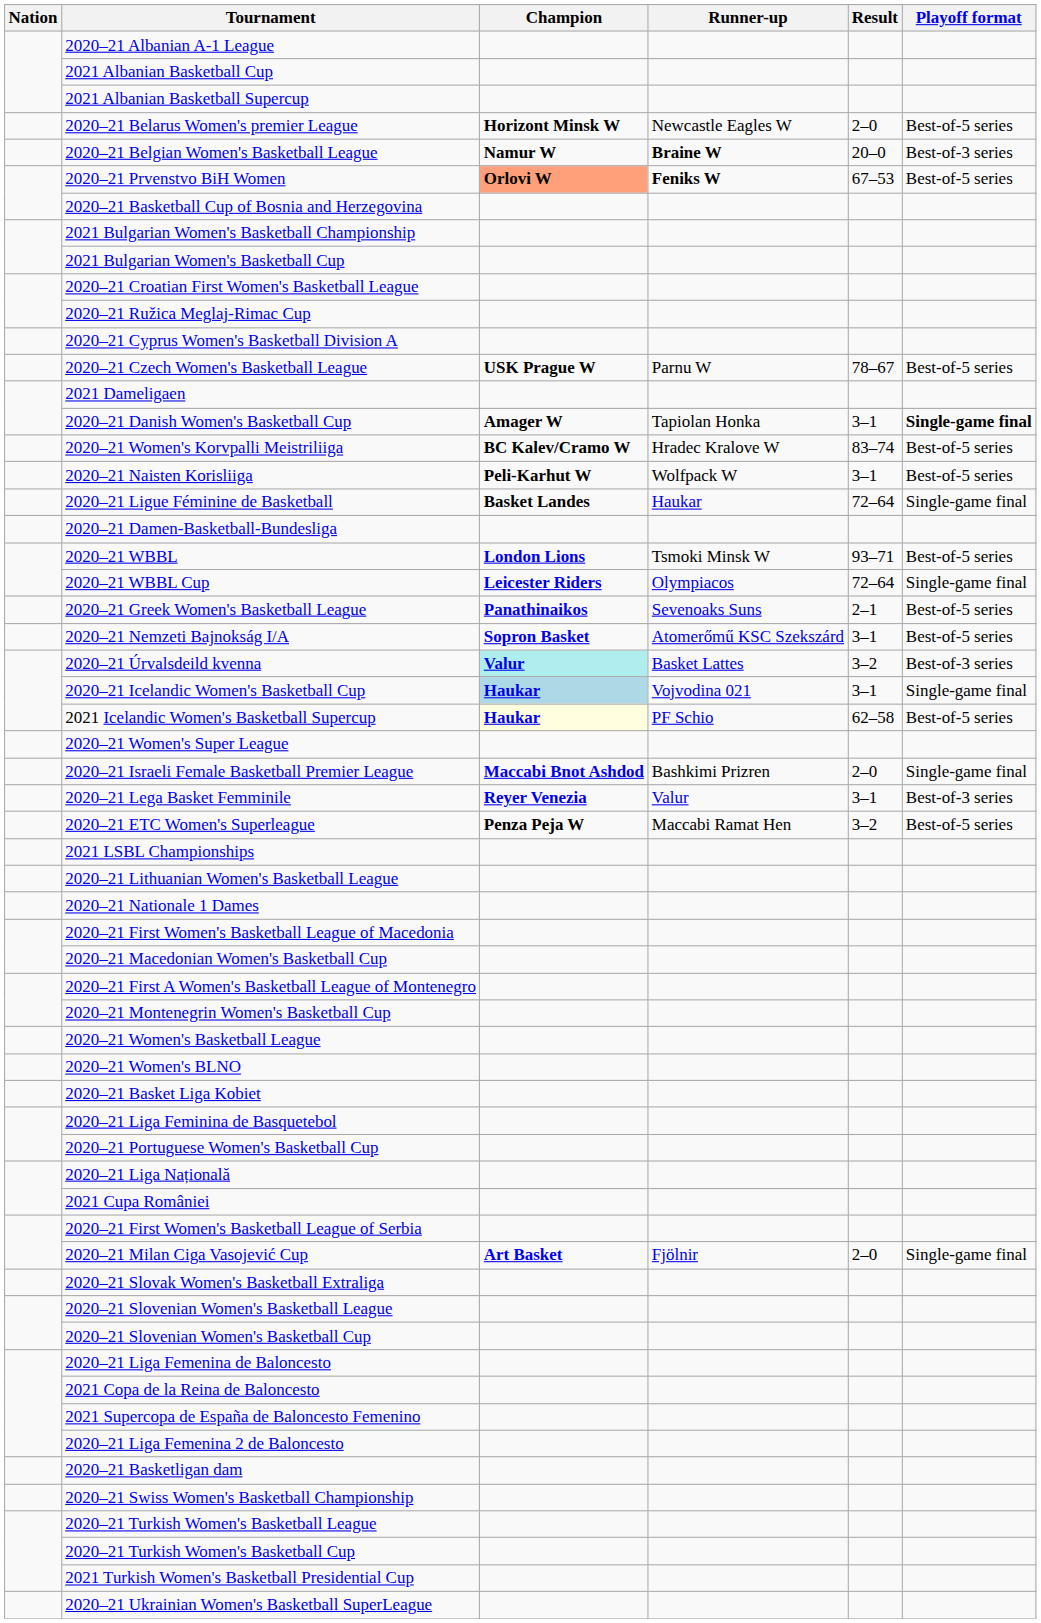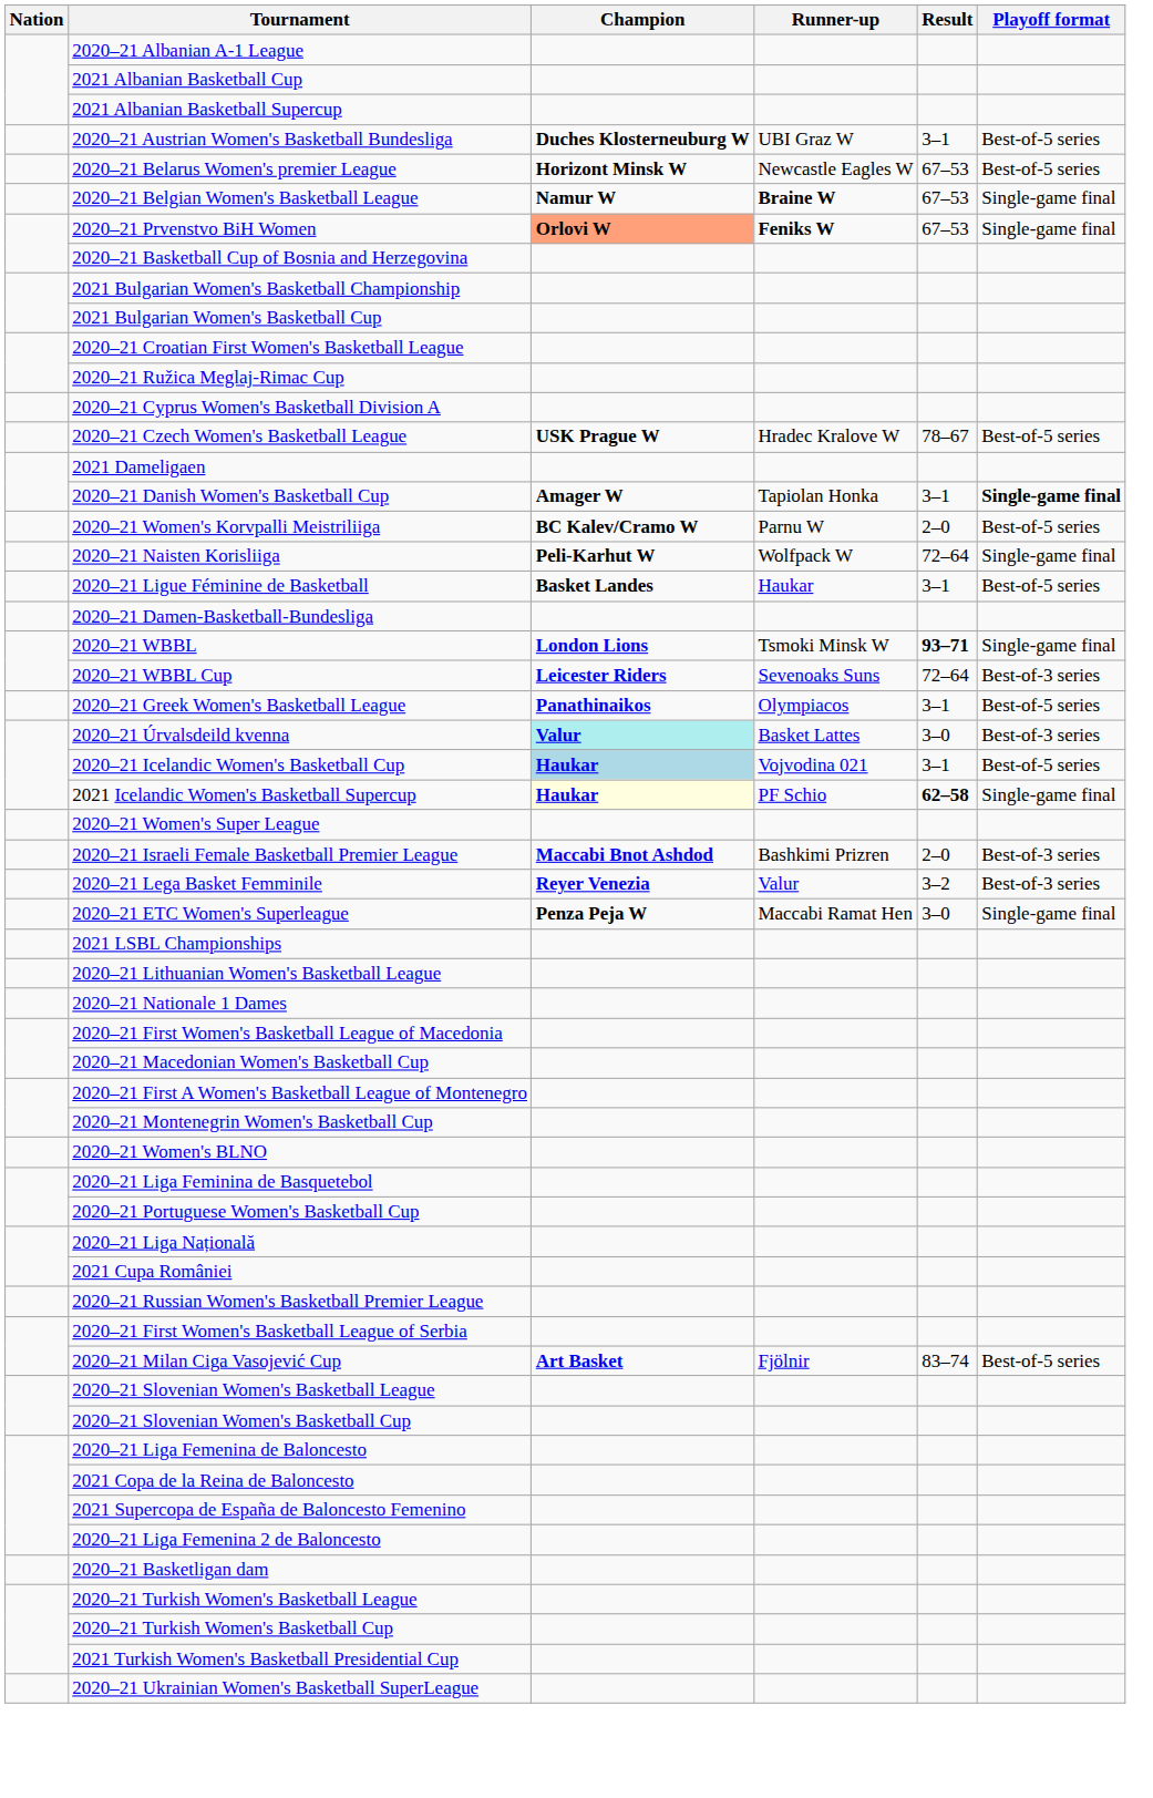 <table class="wikitable">
 <tr>
 <th>Nation</th>
 <th>Tournament</th>
 <th>Champion</th>
 <th>Runner-up</th>
 <th>Result</th>
 <th><a href='#'>Playoff format</a></th>
 </tr>
 <tr>
 <td rowspan="3"></td>
 <td><a href='#'>2020–21 Albanian A-1 League</a></td>
 <td></td>
 <td></td>
 <td></td>
 <td></td>
 </tr>
 <tr>
 <td><a href='#'>2021 Albanian Basketball Cup</a></td>
 <td></td>
 <td></td>
 <td></td>
 <td></td>
 </tr>
 <tr>
 <td><a href='#'>2021 Albanian Basketball Supercup</a></td>
 <td></td>
 <td></td>
 <td></td>
 <td></td>
 </tr>
 <tr>
 <td></td>
+<td><a href='#'>2020–21 Austrian Women's Basketball Bundesliga</a></td>
+<td><strong>Duches Klosterneuburg W</strong></td>
+<td>UBI Graz W</td>
+<td>3–1</td>
+<td>Best-of-5 series</td>
+</tr>
+<tr>
+<td></td>
 <td><a href='#'>2020–21 Belarus Women's premier League</a></td>
 <td><strong>Horizont Minsk W</strong></td>
 <td>Newcastle Eagles W</td>
-<td>2–0</td>
+<td>67–53</td>
 <td>Best-of-5 series</td>
 </tr>
 <tr>
 <td></td>
 <td><a href='#'>2020–21 Belgian Women's Basketball League</a></td>
 <td><strong>Namur W</strong></td>
 <td><strong>Braine W</strong></td>
-<td>20–0</td>
-<td>Best-of-3 series</td>
+<td>67–53</td>
+<td>Single-game final</td>
 </tr>
 <tr>
 <td rowspan="2"></td>
 <td><a href='#'>2020–21 Prvenstvo BiH Women</a></td>
 <td style="background: lightsalmon;"><strong>Orlovi W</strong></td>
 <td><strong>Feniks W</strong></td>
 <td>67–53</td>
-<td>Best-of-5 series</td>
+<td>Single-game final</td>
 </tr>
 <tr>
 <td><a href='#'>2020–21 Basketball Cup of Bosnia and Herzegovina</a></td>
 <td></td>
 <td></td>
 <td></td>
 <td></td>
 </tr>
 <tr>
 <td rowspan="2"></td>
 <td><a href='#'>2021 Bulgarian Women's Basketball Championship</a></td>
 <td></td>
 <td></td>
 <td></td>
 <td></td>
 </tr>
 <tr>
 <td><a href='#'>2021 Bulgarian Women's Basketball Cup</a></td>
 <td></td>
 <td></td>
 <td></td>
 <td></td>
 </tr>
 <tr>
 <td rowspan="2"></td>
 <td><a href='#'>2020–21 Croatian First Women's Basketball League</a></td>
 <td></td>
 <td></td>
 <td></td>
 <td></td>
 </tr>
 <tr>
 <td><a href='#'>2020–21 Ružica Meglaj-Rimac Cup</a></td>
 <td></td>
 <td></td>
 <td></td>
 <td></td>
 </tr>
 <tr>
 <td></td>
 <td><a href='#'>2020–21 Cyprus Women's Basketball Division A</a></td>
 <td></td>
 <td></td>
 <td></td>
 <td></td>
 </tr>
 <tr>
 <td></td>
 <td><a href='#'>2020–21 Czech Women's Basketball League</a></td>
 <td><strong>USK Prague W</strong></td>
-<td>Parnu W</td>
+<td>Hradec Kralove W</td>
 <td>78–67</td>
 <td>Best-of-5 series</td>
 </tr>
 <tr>
 <td rowspan="2"></td>
 <td><a href='#'>2021 Dameligaen</a></td>
 <td></td>
 <td></td>
 <td></td>
 <td></td>
 </tr>
 <tr>
 <td><a href='#'>2020–21 Danish Women's Basketball Cup</a></td>
 <td><strong>Amager W</strong></td>
 <td>Tapiolan Honka</td>
 <td>3–1</td>
 <td><strong>Single-game final</strong></td>
 </tr>
 <tr>
 <td></td>
 <td><a href='#'>2020–21 Women's Korvpalli Meistriliiga</a></td>
 <td><strong>BC Kalev/Cramo W</strong></td>
-<td>Hradec Kralove W</td>
-<td>83–74</td>
+<td>Parnu W</td>
+<td>2–0</td>
 <td>Best-of-5 series</td>
 </tr>
 <tr>
 <td></td>
 <td><a href='#'>2020–21 Naisten Korisliiga</a></td>
 <td><strong>Peli-Karhut W</strong></td>
 <td>Wolfpack W</td>
-<td>3–1</td>
-<td>Best-of-5 series</td>
+<td>72–64</td>
+<td>Single-game final</td>
 </tr>
 <tr>
 <td></td>
 <td><a href='#'>2020–21 Ligue Féminine de Basketball</a></td>
 <td><strong>Basket Landes</strong></td>
 <td><a href='#'>Haukar</a></td>
-<td>72–64</td>
-<td>Single-game final</td>
+<td>3–1</td>
+<td>Best-of-5 series</td>
 </tr>
 <tr>
 <td></td>
 <td><a href='#'>2020–21 Damen-Basketball-Bundesliga</a></td>
 <td></td>
 <td></td>
 <td></td>
 <td></td>
 </tr>
 <tr>
 <td rowspan="2"></td>
 <td><a href='#'>2020–21 WBBL</a></td>
 <td><strong><a href='#'>London Lions</a></strong></td>
 <td>Tsmoki Minsk W</td>
-<td>93–71</td>
-<td>Best-of-5 series</td>
+<td><strong>93–71</strong></td>
+<td>Single-game final</td>
 </tr>
 <tr>
 <td><a href='#'>2020–21 WBBL Cup</a></td>
 <td><strong><a href='#'>Leicester Riders</a></strong></td>
-<td><a href='#'>Olympiacos</a></td>
+<td><a href='#'>Sevenoaks Suns</a></td>
 <td>72–64</td>
-<td>Single-game final</td>
+<td>Best-of-3 series</td>
 </tr>
 <tr>
 <td></td>
 <td><a href='#'>2020–21 Greek Women's Basketball League</a></td>
 <td><strong><a href='#'>Panathinaikos</a></strong></td>
-<td><a href='#'>Sevenoaks Suns</a></td>
-<td>2–1</td>
-<td>Best-of-5 series</td>
-</tr>
-<tr>
-<td></td>
-<td><a href='#'>2020–21 Nemzeti Bajnokság I/A</a></td>
-<td><strong><a href='#'>Sopron Basket</a></strong></td>
-<td><a href='#'>Atomerőmű KSC Szekszárd</a></td>
+<td><a href='#'>Olympiacos</a></td>
 <td>3–1</td>
 <td>Best-of-5 series</td>
 </tr>
 <tr>
 <td rowspan="3"></td>
 <td><a href='#'>2020–21 Úrvalsdeild kvenna</a></td>
 <td style="background: paleturquoise;"><strong><a href='#'>Valur</a></strong></td>
 <td><a href='#'>Basket Lattes</a></td>
-<td>3–2</td>
+<td>3–0</td>
 <td>Best-of-3 series</td>
 </tr>
 <tr>
 <td><a href='#'>2020–21 Icelandic Women's Basketball Cup</a></td>
 <td style="background: lightblue;"><strong><a href='#'>Haukar</a></strong></td>
 <td><a href='#'>Vojvodina 021</a></td>
 <td>3–1</td>
-<td>Single-game final</td>
+<td>Best-of-5 series</td>
 </tr>
 <tr>
 <td>2021 <a href='#'>Icelandic Women's Basketball Supercup</a></td>
 <td style="background: lightyellow;"><strong><a href='#'>Haukar</a></strong></td>
 <td><a href='#'>PF Schio</a></td>
-<td>62–58</td>
-<td>Best-of-5 series</td>
+<td><strong>62–58</strong></td>
+<td>Single-game final</td>
 </tr>
 <tr>
 <td></td>
 <td><a href='#'>2020–21 Women's Super League</a></td>
 <td></td>
 <td></td>
 <td></td>
 <td></td>
 </tr>
 <tr>
 <td></td>
 <td><a href='#'>2020–21 Israeli Female Basketball Premier League</a></td>
 <td><strong><a href='#'>Maccabi Bnot Ashdod</a></strong></td>
 <td>Bashkimi Prizren</td>
 <td>2–0</td>
-<td>Single-game final</td>
+<td>Best-of-3 series</td>
 </tr>
 <tr>
 <td></td>
 <td><a href='#'>2020–21 Lega Basket Femminile</a></td>
 <td><strong><a href='#'>Reyer Venezia</a></strong></td>
 <td><a href='#'>Valur</a></td>
-<td>3–1</td>
+<td>3–2</td>
 <td>Best-of-3 series</td>
 </tr>
 <tr>
 <td></td>
 <td><a href='#'>2020–21 ETC Women's Superleague</a></td>
 <td><strong>Penza Peja W</strong></td>
 <td>Maccabi Ramat Hen</td>
-<td>3–2</td>
-<td>Best-of-5 series</td>
+<td>3–0</td>
+<td>Single-game final</td>
 </tr>
 <tr>
 <td></td>
 <td><a href='#'>2021 LSBL Championships</a></td>
 <td></td>
 <td></td>
 <td></td>
 <td></td>
 </tr>
 <tr>
 <td></td>
 <td><a href='#'>2020–21 Lithuanian Women's Basketball League</a></td>
 <td></td>
 <td></td>
 <td></td>
 <td></td>
 </tr>
 <tr>
 <td></td>
 <td><a href='#'>2020–21 Nationale 1 Dames</a></td>
 <td></td>
 <td></td>
 <td></td>
 <td></td>
 </tr>
 <tr>
 <td rowspan="2"></td>
 <td><a href='#'>2020–21 First Women's Basketball League of Macedonia</a></td>
 <td></td>
 <td></td>
 <td></td>
 <td></td>
 </tr>
 <tr>
 <td><a href='#'>2020–21 Macedonian Women's Basketball Cup</a></td>
 <td></td>
 <td></td>
 <td></td>
 <td></td>
 </tr>
 <tr>
 <td rowspan="2"></td>
 <td><a href='#'>2020–21 First A Women's Basketball League of Montenegro</a></td>
 <td></td>
 <td></td>
 <td></td>
 <td></td>
 </tr>
 <tr>
 <td><a href='#'>2020–21 Montenegrin Women's Basketball Cup</a></td>
 <td></td>
 <td></td>
 <td></td>
 <td></td>
 </tr>
 <tr>
 <td></td>
-<td><a href='#'>2020–21 Women's Basketball League</a></td>
-<td></td>
-<td></td>
-<td></td>
-<td></td>
-</tr>
-<tr>
-<td></td>
 <td><a href='#'>2020–21 Women's BLNO</a></td>
-<td></td>
-<td></td>
-<td></td>
-<td></td>
-</tr>
-<tr>
-<td></td>
-<td><a href='#'>2020–21 Basket Liga Kobiet</a></td>
 <td></td>
 <td></td>
 <td></td>
 <td></td>
 </tr>
 <tr>
 <td rowspan="2"></td>
 <td><a href='#'>2020–21 Liga Feminina de Basquetebol</a></td>
 <td></td>
 <td></td>
 <td></td>
 <td></td>
 </tr>
 <tr>
 <td><a href='#'>2020–21 Portuguese Women's Basketball Cup</a></td>
 <td></td>
 <td></td>
 <td></td>
 <td></td>
 </tr>
 <tr>
 <td rowspan="2"></td>
 <td><a href='#'>2020–21 Liga Națională</a></td>
 <td></td>
 <td></td>
 <td></td>
 <td></td>
 </tr>
 <tr>
 <td><a href='#'>2021 Cupa României</a></td>
 <td></td>
 <td></td>
 <td></td>
 <td></td>
 </tr>
 <tr>
+<td></td>
+<td><a href='#'>2020–21 Russian Women's Basketball Premier League</a></td>
+<td></td>
+<td></td>
+<td></td>
+<td></td>
+</tr>
+<tr>
 <td rowspan="2"></td>
 <td><a href='#'>2020–21 First Women's Basketball League of Serbia</a></td>
 <td></td>
 <td></td>
 <td></td>
 <td></td>
 </tr>
 <tr>
 <td><a href='#'>2020–21 Milan Ciga Vasojević Cup</a></td>
 <td><strong><a href='#'>Art Basket</a></strong></td>
 <td><a href='#'>Fjölnir</a></td>
-<td>2–0</td>
-<td>Single-game final</td>
-</tr>
-<tr>
-<td></td>
-<td><a href='#'>2020–21 Slovak Women's Basketball Extraliga</a></td>
-<td></td>
-<td></td>
-<td></td>
-<td></td>
+<td>83–74</td>
+<td>Best-of-5 series</td>
 </tr>
 <tr>
 <td rowspan="2"></td>
 <td><a href='#'>2020–21 Slovenian Women's Basketball League</a></td>
 <td></td>
 <td></td>
 <td></td>
 <td></td>
 </tr>
 <tr>
 <td><a href='#'>2020–21 Slovenian Women's Basketball Cup</a></td>
 <td></td>
 <td></td>
 <td></td>
 <td></td>
 </tr>
 <tr>
 <td rowspan="4"></td>
 <td><a href='#'>2020–21 Liga Femenina de Baloncesto</a></td>
 <td></td>
 <td></td>
 <td></td>
 <td></td>
 </tr>
 <tr>
 <td><a href='#'>2021 Copa de la Reina de Baloncesto</a></td>
 <td></td>
 <td></td>
 <td></td>
 <td></td>
 </tr>
 <tr>
 <td><a href='#'>2021 Supercopa de España de Baloncesto Femenino</a></td>
 <td></td>
 <td></td>
 <td></td>
 <td></td>
 </tr>
 <tr>
 <td><a href='#'>2020–21 Liga Femenina 2 de Baloncesto</a></td>
 <td></td>
 <td></td>
 <td></td>
 <td></td>
 </tr>
 <tr>
 <td></td>
 <td><a href='#'>2020–21 Basketligan dam</a></td>
 <td></td>
 <td></td>
 <td></td>
 <td></td>
 </tr>
 <tr>
-<td></td>
-<td><a href='#'>2020–21 Swiss Women's Basketball Championship</a></td>
-<td></td>
-<td></td>
-<td></td>
-<td></td>
-</tr>
-<tr>
 <td rowspan="3"></td>
 <td><a href='#'>2020–21 Turkish Women's Basketball League</a></td>
 <td></td>
 <td></td>
 <td></td>
 <td></td>
 </tr>
 <tr>
 <td><a href='#'>2020–21 Turkish Women's Basketball Cup</a></td>
 <td></td>
 <td></td>
 <td></td>
 <td></td>
 </tr>
 <tr>
 <td><a href='#'>2021 Turkish Women's Basketball Presidential Cup</a></td>
 <td></td>
 <td></td>
 <td></td>
 <td></td>
 </tr>
 <tr>
 <td></td>
 <td><a href='#'>2020–21 Ukrainian Women's Basketball SuperLeague</a></td>
 <td></td>
 <td></td>
 <td></td>
 <td></td>
 </tr>
 </table>
